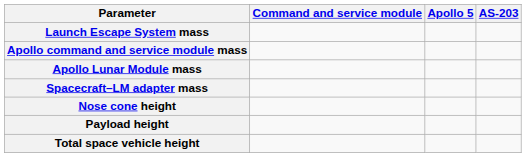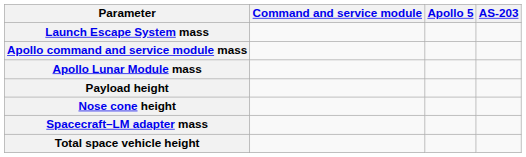 <table class="wikitable">
 <tr>
 <th>Parameter</th>
 <th><a href='#'>Command and service module</a></th>
 <th><a href='#'>Apollo 5</a></th>
 <th><a href='#'>AS-203</a></th>
 </tr>
 <tr>
 <th><a href='#'>Launch Escape System</a> mass</th>
 <td></td>
 <td></td>
 <td></td>
 </tr>
 <tr>
 <th><a href='#'>Apollo command and service module</a> mass</th>
 <td></td>
 <td></td>
 <td></td>
 </tr>
 <tr>
 <th><a href='#'>Apollo Lunar Module</a> mass</th>
 <td></td>
 <td></td>
 <td></td>
 </tr>
 <tr>
-<th><a href='#'>Spacecraft–LM adapter</a> mass</th>
+<th>Payload height</th>
 <td></td>
 <td></td>
 <td></td>
 </tr>
 <tr>
 <th><a href='#'>Nose cone</a> height</th>
 <td></td>
 <td></td>
 <td></td>
 </tr>
 <tr>
-<th>Payload height</th>
+<th><a href='#'>Spacecraft–LM adapter</a> mass</th>
 <td></td>
 <td></td>
 <td></td>
 </tr>
 <tr>
 <th>Total space vehicle height</th>
 <td></td>
 <td></td>
 <td></td>
 </tr>
 </table>
